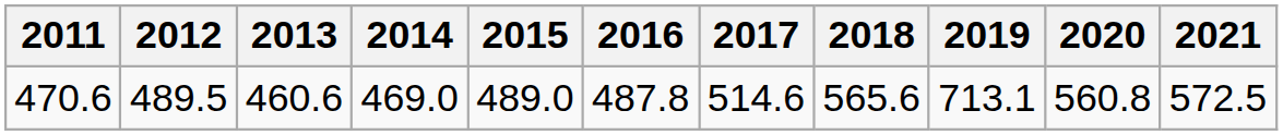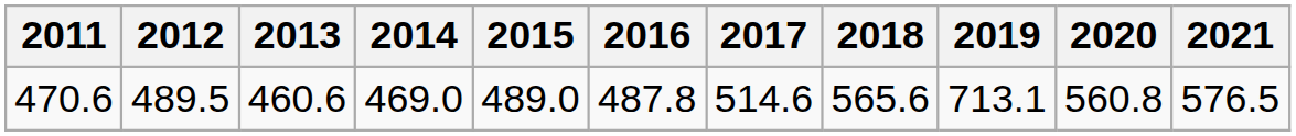 <table class="wikitable" border="1">
 <tr>
 <th>2011</th>
 <th>2012</th>
 <th>2013</th>
 <th>2014</th>
 <th>2015</th>
 <th>2016</th>
 <th>2017</th>
 <th>2018</th>
 <th>2019</th>
 <th>2020</th>
 <th>2021</th>
 </tr>
 <tr>
 <td>470.6</td>
 <td>489.5</td>
 <td>460.6</td>
 <td>469.0</td>
 <td>489.0</td>
 <td>487.8</td>
 <td>514.6</td>
 <td>565.6</td>
 <td>713.1</td>
 <td>560.8</td>
-<td>572.5</td>
+<td>576.5</td>
 </tr>
 </table>
